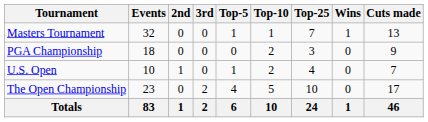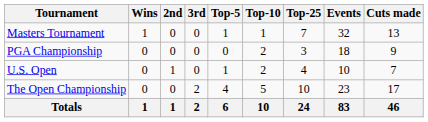 <table class=wikitable style=text-align:center>
 <tr>
 <th>Tournament</th>
-<th>Events</th>
+<th>Wins</th>
 <th>2nd</th>
 <th>3rd</th>
 <th>Top-5</th>
 <th>Top-10</th>
 <th>Top-25</th>
-<th>Wins</th>
+<th>Events</th>
 <th>Cuts made</th>
 </tr>
 <tr>
 <td align=left><a href='#'>Masters Tournament</a></td>
-<td>32</td>
+<td>1</td>
 <td>0</td>
 <td>0</td>
 <td>1</td>
 <td>1</td>
 <td>7</td>
-<td>1</td>
+<td>32</td>
 <td>13</td>
 </tr>
 <tr>
 <td align=left><a href='#'>PGA Championship</a></td>
-<td>18</td>
+<td>0</td>
 <td>0</td>
 <td>0</td>
 <td>0</td>
 <td>2</td>
 <td>3</td>
-<td>0</td>
+<td>18</td>
 <td>9</td>
 </tr>
 <tr>
 <td align=left><a href='#'>U.S. Open</a></td>
-<td>10</td>
+<td>0</td>
 <td>1</td>
 <td>0</td>
 <td>1</td>
 <td>2</td>
 <td>4</td>
-<td>0</td>
+<td>10</td>
 <td>7</td>
 </tr>
 <tr>
 <td align=left><a href='#'>The Open Championship</a></td>
-<td>23</td>
+<td>0</td>
 <td>0</td>
 <td>2</td>
 <td>4</td>
 <td>5</td>
 <td>10</td>
-<td>0</td>
+<td>23</td>
 <td>17</td>
 </tr>
 <tr>
 <th>Totals</th>
-<th>83</th>
+<th>1</th>
 <th>1</th>
 <th>2</th>
 <th>6</th>
 <th>10</th>
 <th>24</th>
-<th>1</th>
+<th>83</th>
 <th>46</th>
 </tr>
 </table>
